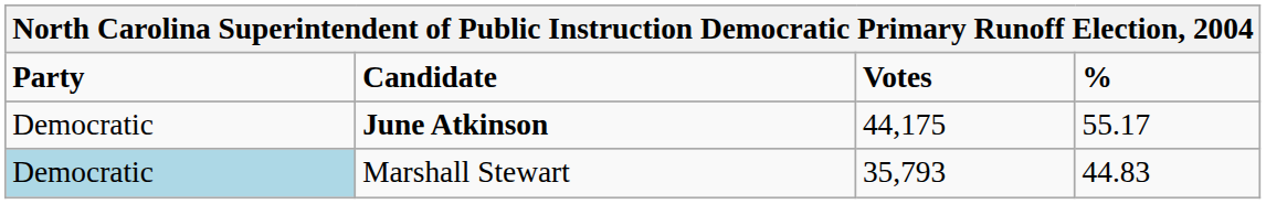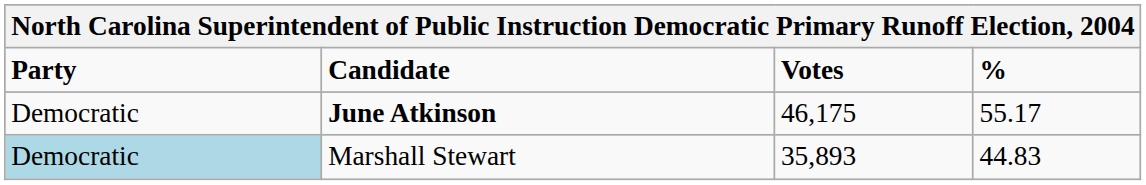 <table class="wikitable">
 <tr>
 <th colspan="4">North Carolina Superintendent of Public Instruction Democratic Primary Runoff Election, 2004</th>
 </tr>
 <tr>
 <td><strong>Party</strong></td>
 <td><strong>Candidate</strong></td>
 <td><strong>Votes</strong></td>
 <td><strong>%</strong></td>
 </tr>
 <tr>
 <td>Democratic</td>
 <td><strong>June Atkinson</strong></td>
-<td>44,175</td>
+<td>46,175</td>
 <td>55.17</td>
 </tr>
 <tr>
 <td style="background: lightblue;">Democratic</td>
 <td>Marshall Stewart</td>
-<td>35,793</td>
+<td>35,893</td>
 <td>44.83</td>
 </tr>
 </table>
